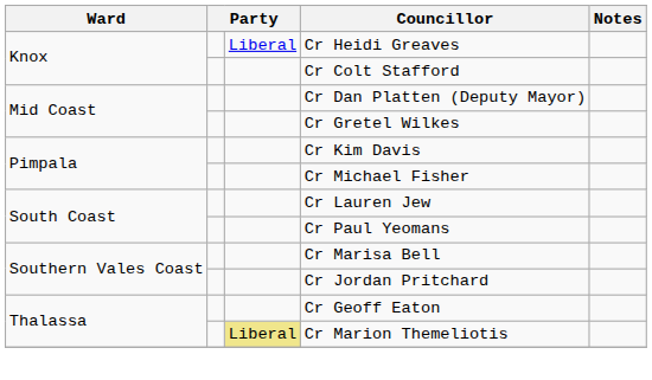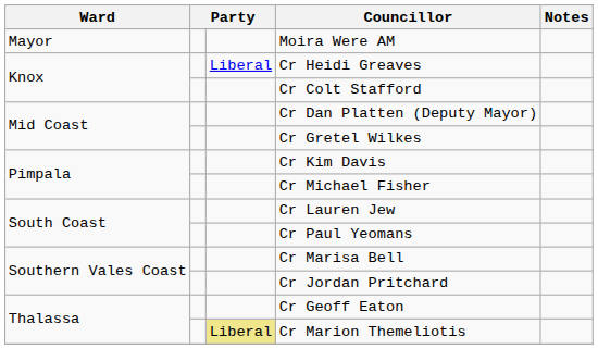 <table class="wikitable">
 <tr>
 <th>Ward</th>
 <th colspan="2">Party</th>
 <th>Councillor</th>
 <th>Notes</th>
+</tr>
+<tr>
+<td>Mayor</td>
+<td> </td>
+<td> </td>
+<td>Moira Were AM</td>
+<td></td>
 </tr>
 <tr>
 <td rowspan="2">Knox</td>
 <td> </td>
 <td><a href='#'>Liberal</a></td>
 <td>Cr Heidi Greaves</td>
 <td></td>
 </tr>
 <tr>
 <td></td>
 <td></td>
 <td>Cr Colt Stafford</td>
 <td></td>
 </tr>
 <tr>
 <td rowspan="2">Mid Coast</td>
 <td> </td>
 <td></td>
 <td>Cr Dan Platten (Deputy Mayor)</td>
 <td></td>
 </tr>
 <tr>
 <td> </td>
 <td></td>
 <td>Cr Gretel Wilkes</td>
 <td></td>
 </tr>
 <tr>
 <td rowspan="2">Pimpala</td>
 <td> </td>
 <td></td>
 <td>Cr Kim Davis</td>
 <td></td>
 </tr>
 <tr>
 <td> </td>
 <td></td>
 <td>Cr Michael Fisher</td>
 <td></td>
 </tr>
 <tr>
 <td rowspan="2">South Coast</td>
 <td> </td>
 <td></td>
 <td>Cr Lauren Jew</td>
 <td></td>
 </tr>
 <tr>
 <td> </td>
 <td></td>
 <td>Cr Paul Yeomans</td>
 <td></td>
 </tr>
 <tr>
 <td rowspan="2">Southern Vales Coast</td>
 <td> </td>
 <td></td>
 <td>Cr Marisa Bell</td>
 <td></td>
 </tr>
 <tr>
 <td> </td>
 <td></td>
 <td>Cr Jordan Pritchard</td>
 <td></td>
 </tr>
 <tr>
 <td rowspan="2">Thalassa</td>
 <td> </td>
 <td></td>
 <td>Cr Geoff Eaton</td>
 <td></td>
 </tr>
 <tr>
 <td> </td>
 <td style="background: khaki;">Liberal</td>
 <td>Cr Marion Themeliotis</td>
 <td></td>
 </tr>
 <tr>
 </tr>
 </table>
